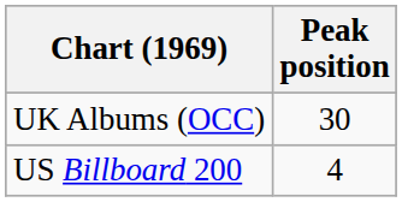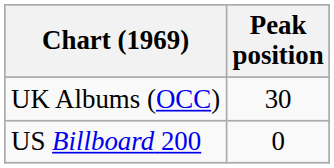 <table class="wikitable sortable plainrowheaders" style="text-align:center;">
 <tr>
 <th scope="col">Chart (1969)</th>
 <th scope="col">Peak<br> position</th>
 </tr>
 <tr>
 <td align="left">UK Albums (<a href='#'>OCC</a>)</td>
 <td>30</td>
 </tr>
 <tr>
 <td align="left">US <a href='#'><em>Billboard</em> 200</a></td>
-<td>4</td>
+<td>0</td>
 </tr>
 </table>
